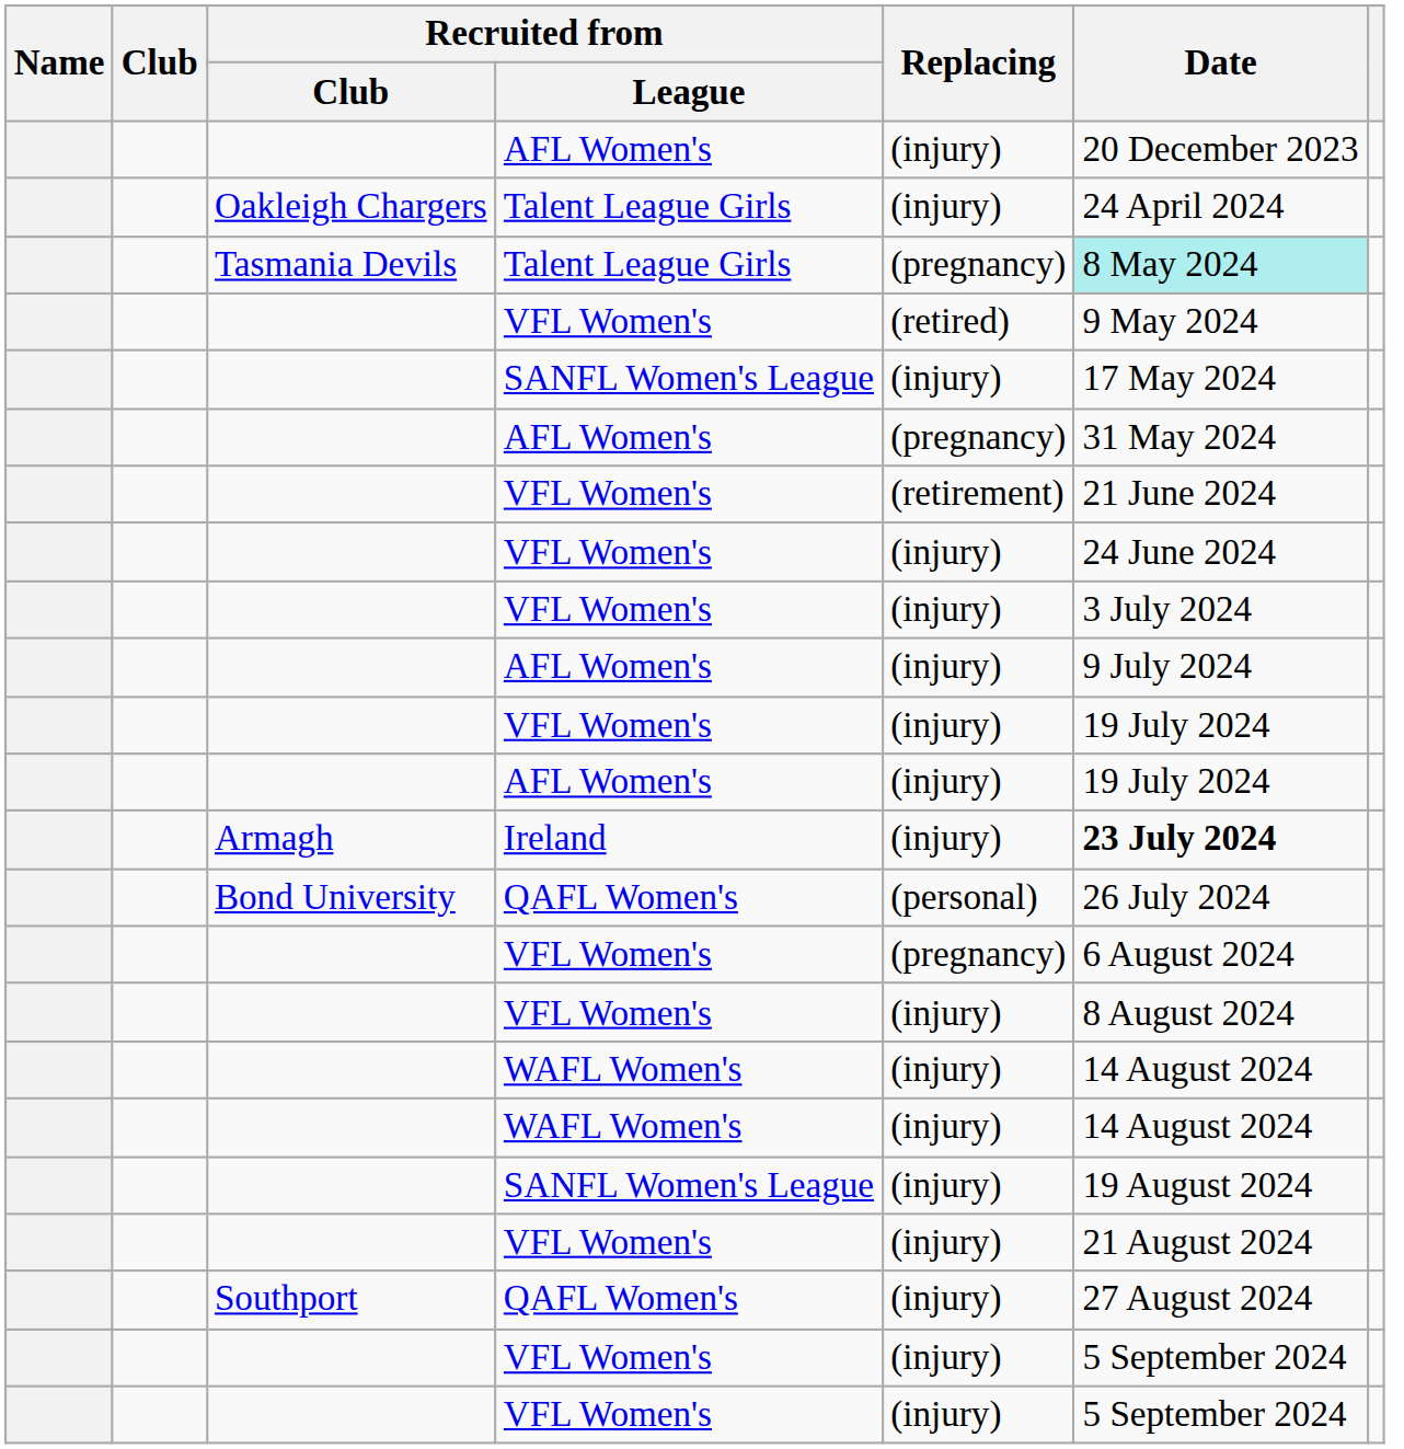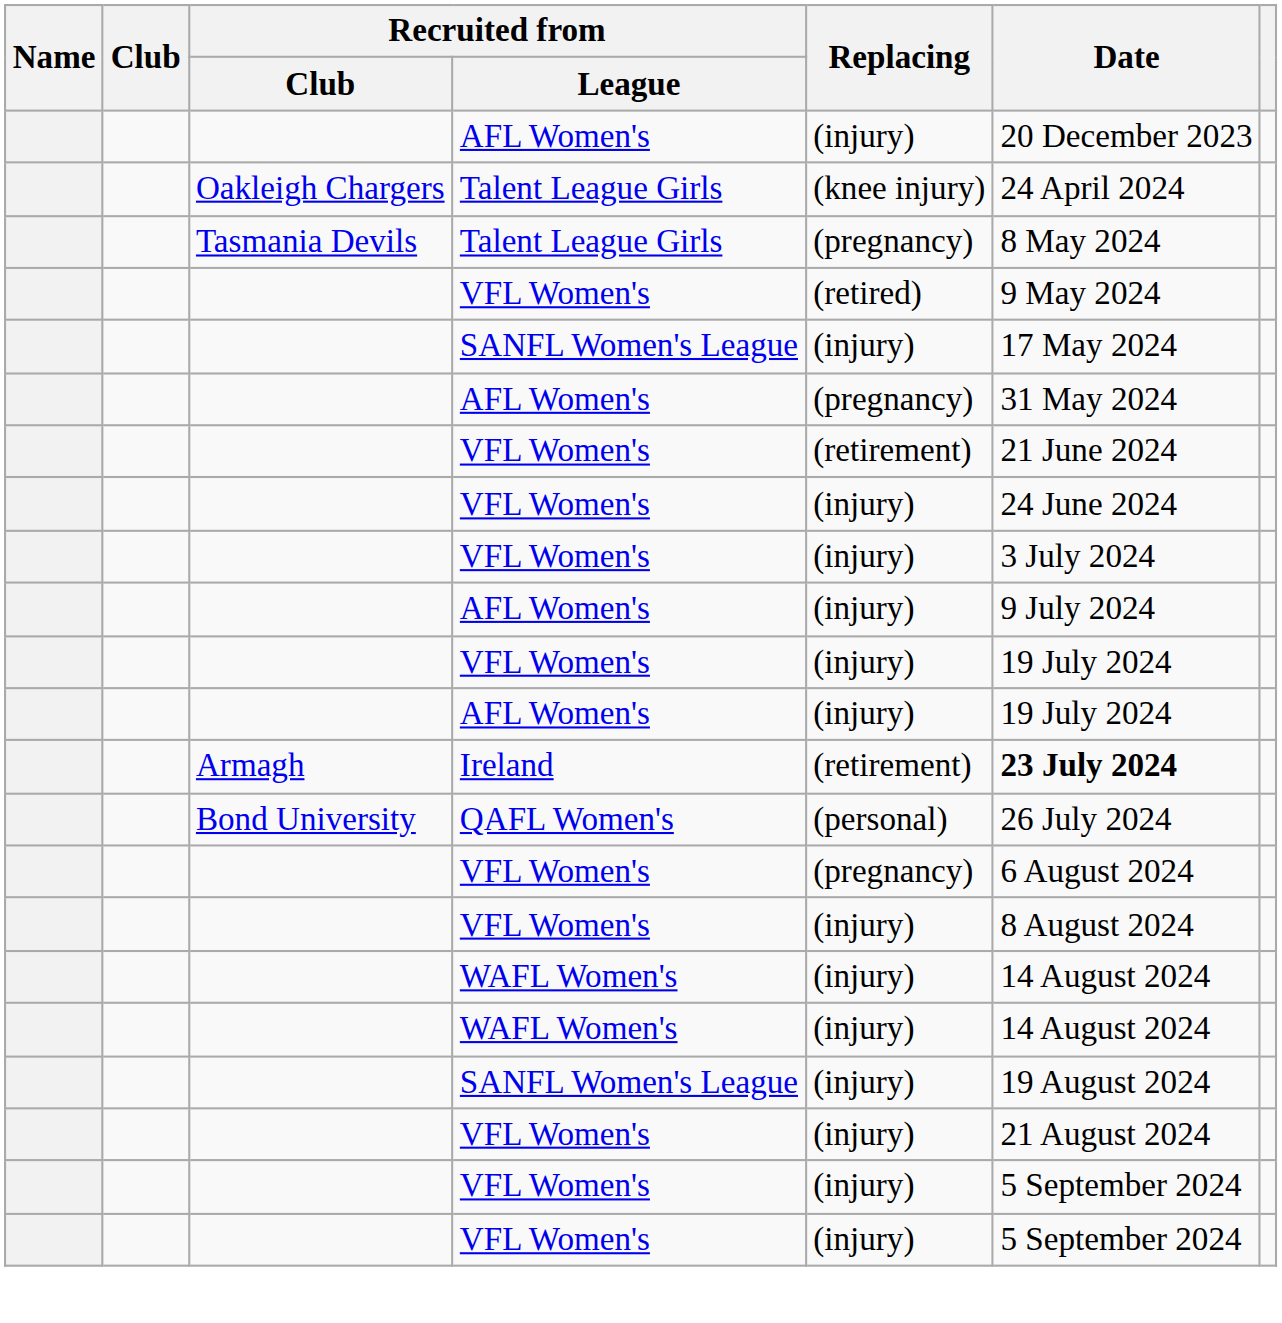 <table class="wikitable sortable plainrowheaders">
 <tr>
 <th rowspan=2>Name</th>
 <th rowspan=2>Club</th>
 <th colspan=2>Recruited from</th>
 <th rowspan=2>Replacing</th>
 <th rowspan=2>Date</th>
 <th class=unsortable rowspan=2></th>
 </tr>
 <tr>
 <th>Club</th>
 <th>League</th>
 </tr>
 <tr>
 <th scope=row></th>
 <td></td>
 <td></td>
 <td><a href='#'>AFL Women's</a></td>
 <td> (injury)</td>
 <td>20 December 2023</td>
 <td align=center></td>
 </tr>
 <tr>
 <th scope=row></th>
 <td></td>
 <td><a href='#'>Oakleigh Chargers</a></td>
 <td><a href='#'>Talent League Girls</a></td>
-<td> (injury)</td>
+<td> (knee injury)</td>
 <td>24 April 2024</td>
 <td align=center></td>
 </tr>
 <tr>
 <th scope=row></th>
 <td></td>
 <td><a href='#'>Tasmania Devils</a></td>
 <td><a href='#'>Talent League Girls</a></td>
 <td> (pregnancy)</td>
-<td style="background: paleturquoise;">8 May 2024</td>
+<td>8 May 2024</td>
 <td align=center></td>
 </tr>
 <tr>
 <th scope=row></th>
 <td></td>
 <td></td>
 <td><a href='#'>VFL Women's</a></td>
 <td> (retired)</td>
 <td>9 May 2024</td>
 <td align=center></td>
 </tr>
 <tr>
 <th scope=row></th>
 <td></td>
 <td></td>
 <td><a href='#'>SANFL Women's League</a></td>
 <td> (injury)</td>
 <td>17 May 2024</td>
 <td align=center></td>
 </tr>
 <tr>
 <th scope=row></th>
 <td></td>
 <td></td>
 <td><a href='#'>AFL Women's</a></td>
 <td> (pregnancy)</td>
 <td>31 May 2024</td>
 <td align=center></td>
 </tr>
 <tr>
 <th scope=row></th>
 <td></td>
 <td></td>
 <td><a href='#'>VFL Women's</a></td>
 <td> (retirement)</td>
 <td>21 June 2024</td>
 <td align=center></td>
 </tr>
 <tr>
 <th scope=row></th>
 <td></td>
 <td></td>
 <td><a href='#'>VFL Women's</a></td>
 <td> (injury)</td>
 <td>24 June 2024</td>
 <td align=center></td>
 </tr>
 <tr>
 <th scope=row></th>
 <td></td>
 <td></td>
 <td><a href='#'>VFL Women's</a></td>
 <td> (injury)</td>
 <td>3 July 2024</td>
 <td align=center></td>
 </tr>
 <tr>
 <th scope=row></th>
 <td></td>
 <td></td>
 <td><a href='#'>AFL Women's</a></td>
 <td> (injury)</td>
 <td>9 July 2024</td>
 <td align=center></td>
 </tr>
 <tr>
 <th scope=row></th>
 <td></td>
 <td></td>
 <td><a href='#'>VFL Women's</a></td>
 <td> (injury)</td>
 <td>19 July 2024</td>
 <td align=center></td>
 </tr>
 <tr>
 <th scope=row></th>
 <td></td>
 <td></td>
 <td><a href='#'>AFL Women's</a></td>
 <td> (injury)</td>
 <td>19 July 2024</td>
 <td align=center></td>
 </tr>
 <tr>
 <th scope=row></th>
 <td></td>
 <td><a href='#'>Armagh</a></td>
 <td><a href='#'>Ireland</a></td>
-<td> (injury)</td>
+<td> (retirement)</td>
 <td><strong>23 July 2024</strong></td>
 <td align=center></td>
 </tr>
 <tr>
 <th scope=row></th>
 <td></td>
 <td><a href='#'>Bond University</a></td>
 <td><a href='#'>QAFL Women's</a></td>
 <td> (personal)</td>
 <td>26 July 2024</td>
 <td align=center></td>
 </tr>
 <tr>
 <th scope=row></th>
 <td></td>
 <td></td>
 <td><a href='#'>VFL Women's</a></td>
 <td> (pregnancy)</td>
 <td>6 August 2024</td>
 <td align=center></td>
 </tr>
 <tr>
 <th scope=row></th>
 <td></td>
 <td></td>
 <td><a href='#'>VFL Women's</a></td>
 <td> (injury)</td>
 <td>8 August 2024</td>
 <td align=center></td>
 </tr>
 <tr>
 <th scope=row></th>
 <td></td>
 <td></td>
 <td><a href='#'>WAFL Women's</a></td>
 <td> (injury)</td>
 <td>14 August 2024</td>
 <td align=center></td>
 </tr>
 <tr>
 <th scope=row></th>
 <td></td>
 <td></td>
 <td><a href='#'>WAFL Women's</a></td>
 <td> (injury)</td>
 <td>14 August 2024</td>
 <td align=center></td>
 </tr>
 <tr>
 <th scope=row></th>
 <td></td>
 <td></td>
 <td><a href='#'>SANFL Women's League</a></td>
 <td> (injury)</td>
 <td>19 August 2024</td>
 <td align=center></td>
 </tr>
 <tr>
 <th scope=row></th>
 <td></td>
 <td></td>
 <td><a href='#'>VFL Women's</a></td>
 <td> (injury)</td>
 <td>21 August 2024</td>
 <td align=center></td>
 </tr>
 <tr>
 <th scope=row></th>
 <td></td>
-<td><a href='#'>Southport</a></td>
-<td><a href='#'>QAFL Women's</a></td>
-<td> (injury)</td>
-<td>27 August 2024</td>
-<td align=center></td>
-</tr>
-<tr>
-<th scope=row></th>
-<td></td>
 <td></td>
 <td><a href='#'>VFL Women's</a></td>
 <td> (injury)</td>
 <td>5 September 2024</td>
 <td align=center><br></td>
 </tr>
 <tr>
 <th scope=row></th>
 <td></td>
 <td></td>
 <td><a href='#'>VFL Women's</a></td>
 <td> (injury)</td>
 <td>5 September 2024</td>
 <td align=center></td>
 </tr>
 </table>
